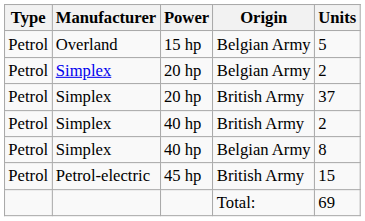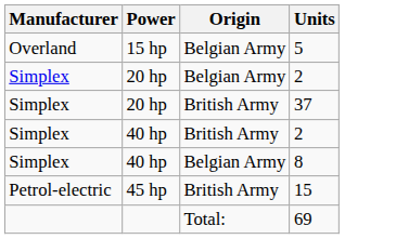 <table class="wikitable">
 <tr>
-<th>Type</th>
 <th>Manufacturer</th>
 <th>Power</th>
 <th>Origin</th>
 <th>Units</th>
 </tr>
 <tr>
-<td>Petrol</td>
 <td>Overland</td>
 <td>15 hp</td>
 <td>Belgian Army</td>
 <td>5</td>
 </tr>
 <tr>
-<td>Petrol</td>
 <td><a href='#'>Simplex</a></td>
 <td>20 hp</td>
 <td>Belgian Army</td>
 <td>2</td>
 </tr>
 <tr>
-<td>Petrol</td>
 <td>Simplex</td>
 <td>20 hp</td>
 <td>British Army</td>
 <td>37</td>
 </tr>
 <tr>
-<td>Petrol</td>
 <td>Simplex</td>
 <td>40 hp</td>
 <td>British Army</td>
 <td>2</td>
 </tr>
 <tr>
-<td>Petrol</td>
 <td>Simplex</td>
 <td>40 hp</td>
 <td>Belgian Army</td>
 <td>8</td>
 </tr>
 <tr>
-<td>Petrol</td>
 <td>Petrol-electric</td>
 <td>45 hp</td>
 <td>British Army</td>
 <td>15</td>
 </tr>
 <tr>
 <td></td>
 <td></td>
-<td></td>
 <td>Total:</td>
 <td>69</td>
 </tr>
 </table>
